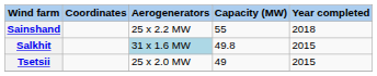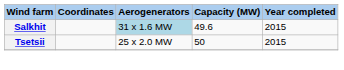 <table class="wikitable sortable">
 <tr>
 <th style="background-color:#ABCDEF;">Wind farm</th>
 <th style="background-color:#ABCDEF;">Coordinates</th>
 <th style="background-color:#ABCDEF;">Aerogenerators</th>
 <th style="background-color:#ABCDEF;">Capacity (MW)</th>
 <th style="background-color:#ABCDEF;">Year completed</th>
 </tr>
 <tr>
-<th><a href='#'>Sainshand</a></th>
-<td></td>
-<td>25 x 2.2 MW </td>
-<td>55</td>
-<td>2018</td>
-</tr>
-<tr>
 <th><a href='#'>Salkhit</a></th>
 <td></td>
 <td style="background: lightblue;">31 x 1.6 MW</td>
-<td>49.8</td>
+<td>49.6</td>
 <td>2015</td>
 </tr>
 <tr>
 <th><a href='#'>Tsetsii</a></th>
 <td></td>
 <td>25 x 2.0 MW </td>
-<td>49</td>
+<td>50</td>
 <td>2015</td>
 </tr>
 <tr>
 </tr>
 </table>
